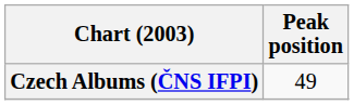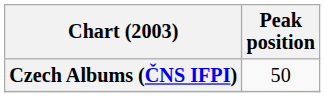 <table class="wikitable sortable plainrowheaders" style="text-align:center">
 <tr>
 <th scope="col">Chart (2003)</th>
 <th scope="col">Peak<br>position</th>
 </tr>
 <tr>
 <th scope="row">Czech Albums (<a href='#'>ČNS IFPI</a>)</th>
-<td>49</td>
+<td>50</td>
 </tr>
 <tr>
 </tr>
 <tr>
 </tr>
 <tr>
 </tr>
 <tr>
 </tr>
 </table>
